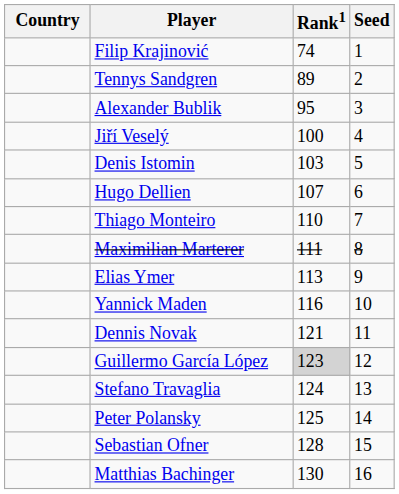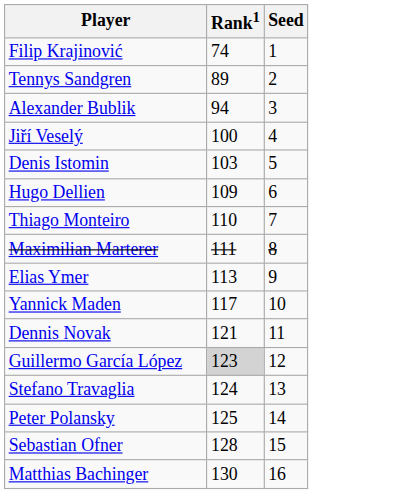 <table class="sortable wikitable">
 <tr>
-<th width="70">Country</th>
 <th width="175">Player</th>
 <th>Rank<sup>1</sup></th>
 <th>Seed</th>
 </tr>
 <tr>
-<td></td>
 <td><a href='#'>Filip Krajinović</a></td>
 <td>74</td>
 <td>1</td>
 </tr>
 <tr>
-<td></td>
 <td><a href='#'>Tennys Sandgren</a></td>
 <td>89</td>
 <td>2</td>
 </tr>
 <tr>
-<td></td>
 <td><a href='#'>Alexander Bublik</a></td>
-<td>95</td>
+<td>94</td>
 <td>3</td>
 </tr>
 <tr>
-<td></td>
 <td><a href='#'>Jiří Veselý</a></td>
 <td>100</td>
 <td>4</td>
 </tr>
 <tr>
-<td></td>
 <td><a href='#'>Denis Istomin</a></td>
 <td>103</td>
 <td>5</td>
 </tr>
 <tr>
-<td></td>
 <td><a href='#'>Hugo Dellien</a></td>
-<td>107</td>
+<td>109</td>
 <td>6</td>
 </tr>
 <tr>
-<td></td>
 <td><a href='#'>Thiago Monteiro</a></td>
 <td>110</td>
 <td>7</td>
 </tr>
 <tr>
-<td><s></s></td>
 <td><s><a href='#'>Maximilian Marterer</a></s></td>
 <td><s>111</s></td>
 <td><s>8</s></td>
 </tr>
 <tr>
-<td></td>
 <td><a href='#'>Elias Ymer</a></td>
 <td>113</td>
 <td>9</td>
 </tr>
 <tr>
-<td></td>
 <td><a href='#'>Yannick Maden</a></td>
-<td>116</td>
+<td>117</td>
 <td>10</td>
 </tr>
 <tr>
-<td></td>
 <td><a href='#'>Dennis Novak</a></td>
 <td>121</td>
 <td>11</td>
 </tr>
 <tr>
-<td></td>
 <td><a href='#'>Guillermo García López</a></td>
 <td style="background: lightgrey;">123</td>
 <td>12</td>
 </tr>
 <tr>
-<td></td>
 <td><a href='#'>Stefano Travaglia</a></td>
 <td>124</td>
 <td>13</td>
 </tr>
 <tr>
-<td></td>
 <td><a href='#'>Peter Polansky</a></td>
 <td>125</td>
 <td>14</td>
 </tr>
 <tr>
-<td></td>
 <td><a href='#'>Sebastian Ofner</a></td>
 <td>128</td>
 <td>15</td>
 </tr>
 <tr>
-<td></td>
 <td><a href='#'>Matthias Bachinger</a></td>
 <td>130</td>
 <td>16</td>
 </tr>
 </table>
